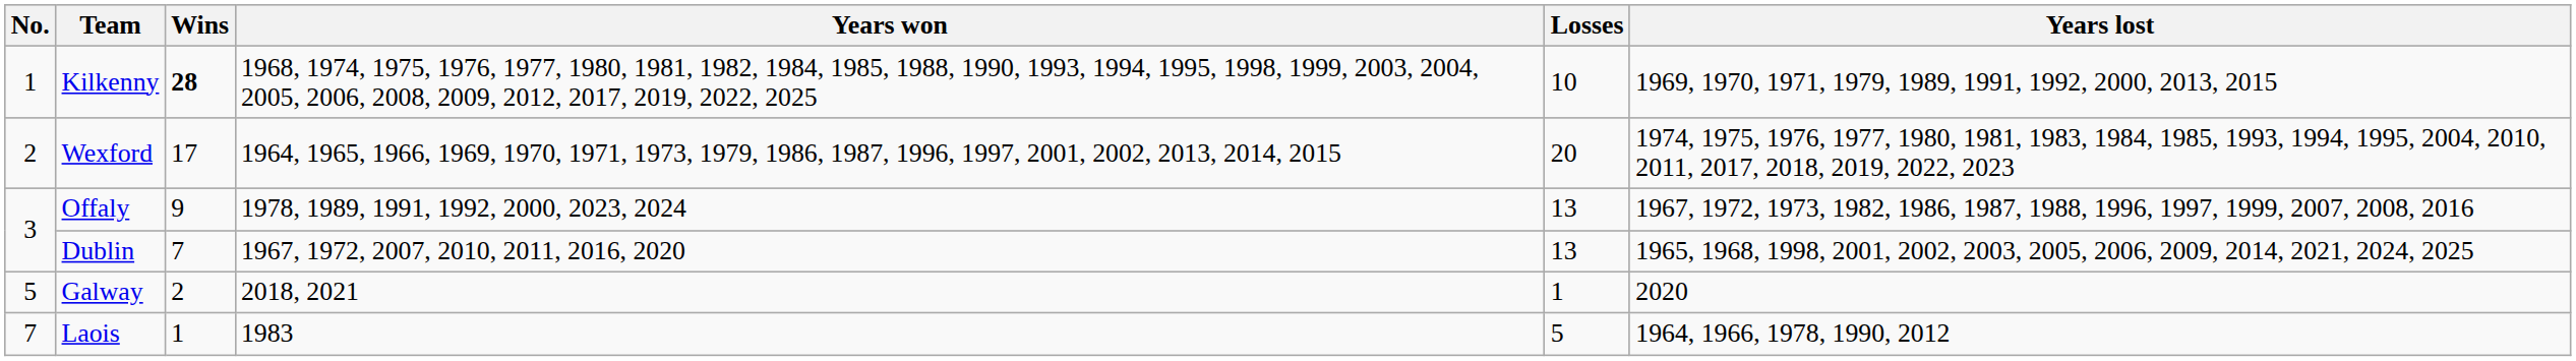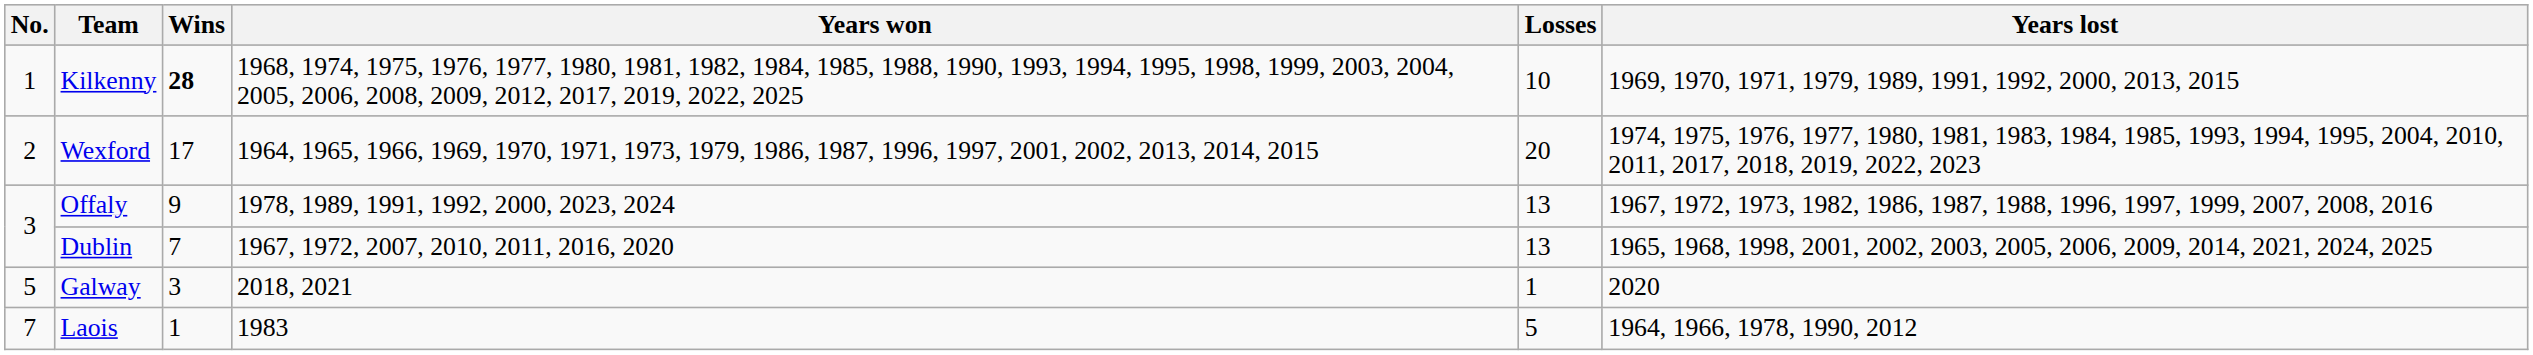 <table class=wikitable>
 <tr>
 <th>No.</th>
 <th>Team</th>
 <th>Wins</th>
 <th>Years won</th>
 <th>Losses</th>
 <th>Years lost</th>
 </tr>
 <tr>
 <td rowspan=1 align=center>1</td>
 <td> <a href='#'>Kilkenny</a></td>
 <td><strong>28</strong></td>
 <td>1968, 1974, 1975, 1976, 1977, 1980, 1981, 1982, 1984, 1985, 1988, 1990, 1993, 1994, 1995, 1998, 1999, 2003, 2004, 2005, 2006, 2008, 2009, 2012, 2017, 2019, 2022, 2025</td>
 <td>10</td>
 <td>1969, 1970, 1971, 1979, 1989, 1991, 1992, 2000, 2013, 2015</td>
 </tr>
 <tr>
 <td rowspan=1 align=center>2</td>
 <td> <a href='#'>Wexford</a></td>
 <td>17</td>
 <td>1964, 1965, 1966, 1969, 1970, 1971, 1973, 1979, 1986, 1987, 1996, 1997, 2001, 2002, 2013, 2014, 2015</td>
 <td>20</td>
 <td>1974, 1975, 1976, 1977, 1980, 1981, 1983, 1984, 1985, 1993, 1994, 1995, 2004, 2010, 2011, 2017, 2018, 2019, 2022, 2023</td>
 </tr>
 <tr>
 <td rowspan=2 align=center>3</td>
 <td> <a href='#'>Offaly</a></td>
 <td>9</td>
 <td>1978, 1989, 1991, 1992, 2000, 2023, 2024</td>
 <td>13</td>
 <td>1967, 1972, 1973, 1982, 1986, 1987, 1988, 1996, 1997, 1999, 2007, 2008, 2016</td>
 </tr>
 <tr>
 <td> <a href='#'>Dublin</a></td>
 <td>7</td>
 <td>1967, 1972, 2007, 2010, 2011, 2016, 2020</td>
 <td>13</td>
 <td>1965, 1968, 1998, 2001, 2002, 2003, 2005, 2006, 2009, 2014, 2021, 2024, 2025</td>
 </tr>
 <tr>
 <td rowspan=1 align=center>5</td>
 <td> <a href='#'>Galway</a></td>
-<td>2</td>
+<td>3</td>
 <td>2018, 2021</td>
 <td>1</td>
 <td>2020</td>
 </tr>
 <tr>
 <td rowspan=1 align=center>7</td>
 <td> <a href='#'>Laois</a></td>
 <td>1</td>
 <td>1983</td>
 <td>5</td>
 <td>1964, 1966, 1978, 1990, 2012</td>
 </tr>
 </table>
